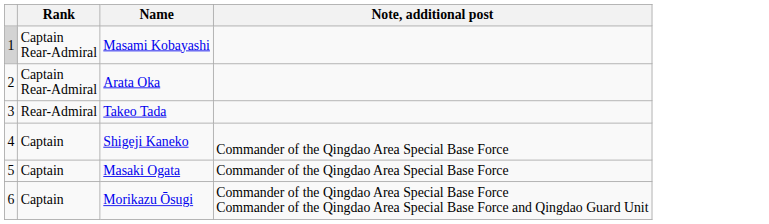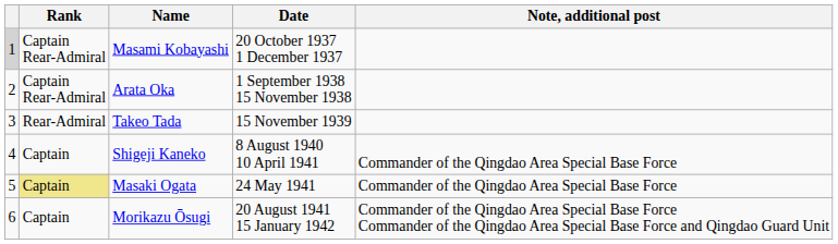 <table class=wikitable>
 <tr>
 <th></th>
 <th>Rank</th>
 <th>Name</th>
+<th>Date</th>
 <th>Note, additional post</th>
 </tr>
 <tr>
 <td style="background: lightgrey;">1</td>
 <td>Captain<br>Rear-Admiral</td>
 <td><a href='#'>Masami Kobayashi</a></td>
+<td>20 October 1937<br>1 December 1937</td>
 <td></td>
 </tr>
 <tr>
 <td>2</td>
 <td>Captain<br>Rear-Admiral</td>
 <td><a href='#'>Arata Oka</a></td>
+<td>1 September 1938<br>15 November 1938</td>
 <td></td>
 </tr>
 <tr>
 <td>3</td>
 <td>Rear-Admiral</td>
 <td><a href='#'>Takeo Tada</a></td>
+<td>15 November 1939</td>
 <td></td>
 </tr>
 <tr>
 <td>4</td>
 <td>Captain</td>
 <td><a href='#'>Shigeji Kaneko</a></td>
+<td>8 August 1940<br>10 April 1941</td>
 <td><br>Commander of the Qingdao Area Special Base Force</td>
 </tr>
 <tr>
 <td>5</td>
-<td>Captain</td>
+<td style="background: khaki;">Captain</td>
 <td><a href='#'>Masaki Ogata</a></td>
+<td>24 May 1941</td>
 <td>Commander of the Qingdao Area Special Base Force</td>
 </tr>
 <tr>
 <td>6</td>
 <td>Captain</td>
 <td><a href='#'>Morikazu Ōsugi</a></td>
+<td>20 August 1941<br>15 January 1942</td>
 <td>Commander of the Qingdao Area Special Base Force <br>Commander of the Qingdao Area Special Base Force and Qingdao Guard Unit</td>
 </tr>
 </table>
